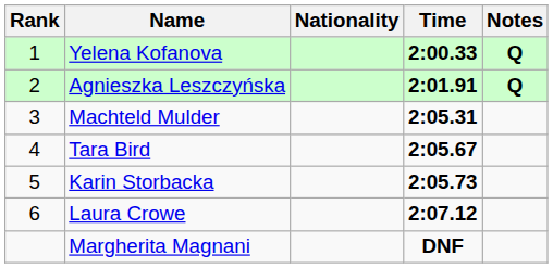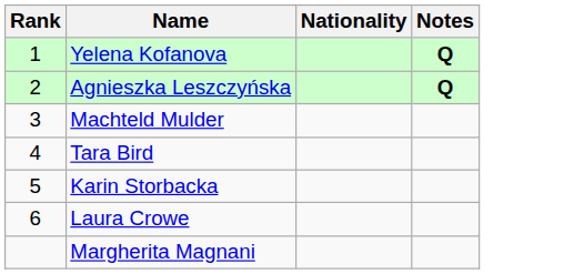 <table class="wikitable sortable" style="text-align:center">
 <tr>
 <th>Rank</th>
 <th>Name</th>
 <th>Nationality</th>
-<th>Time</th>
 <th>Notes</th>
 </tr>
 <tr bgcolor=ccffcc>
 <td>1</td>
 <td align=left><a href='#'>Yelena Kofanova</a></td>
 <td align=left></td>
-<td><strong>2:00.33</strong></td>
 <td><strong>Q</strong></td>
 </tr>
 <tr bgcolor=ccffcc>
 <td>2</td>
 <td align=left><a href='#'>Agnieszka Leszczyńska</a></td>
 <td align=left></td>
-<td><strong>2:01.91</strong></td>
 <td><strong>Q</strong></td>
 </tr>
 <tr>
 <td>3</td>
 <td align=left><a href='#'>Machteld Mulder</a></td>
 <td align=left></td>
-<td><strong>2:05.31</strong></td>
 <td></td>
 </tr>
 <tr>
 <td>4</td>
 <td align=left><a href='#'>Tara Bird</a></td>
 <td align=left></td>
-<td><strong>2:05.67</strong></td>
 <td></td>
 </tr>
 <tr>
 <td>5</td>
 <td align=left><a href='#'>Karin Storbacka</a></td>
 <td align=left></td>
-<td><strong>2:05.73</strong></td>
 <td></td>
 </tr>
 <tr>
 <td>6</td>
 <td align=left><a href='#'>Laura Crowe</a></td>
 <td align=left></td>
-<td><strong>2:07.12</strong></td>
 <td></td>
 </tr>
 <tr>
 <td></td>
 <td align=left><a href='#'>Margherita Magnani</a></td>
 <td align=left></td>
-<td><strong>DNF</strong></td>
 <td></td>
 </tr>
 </table>
